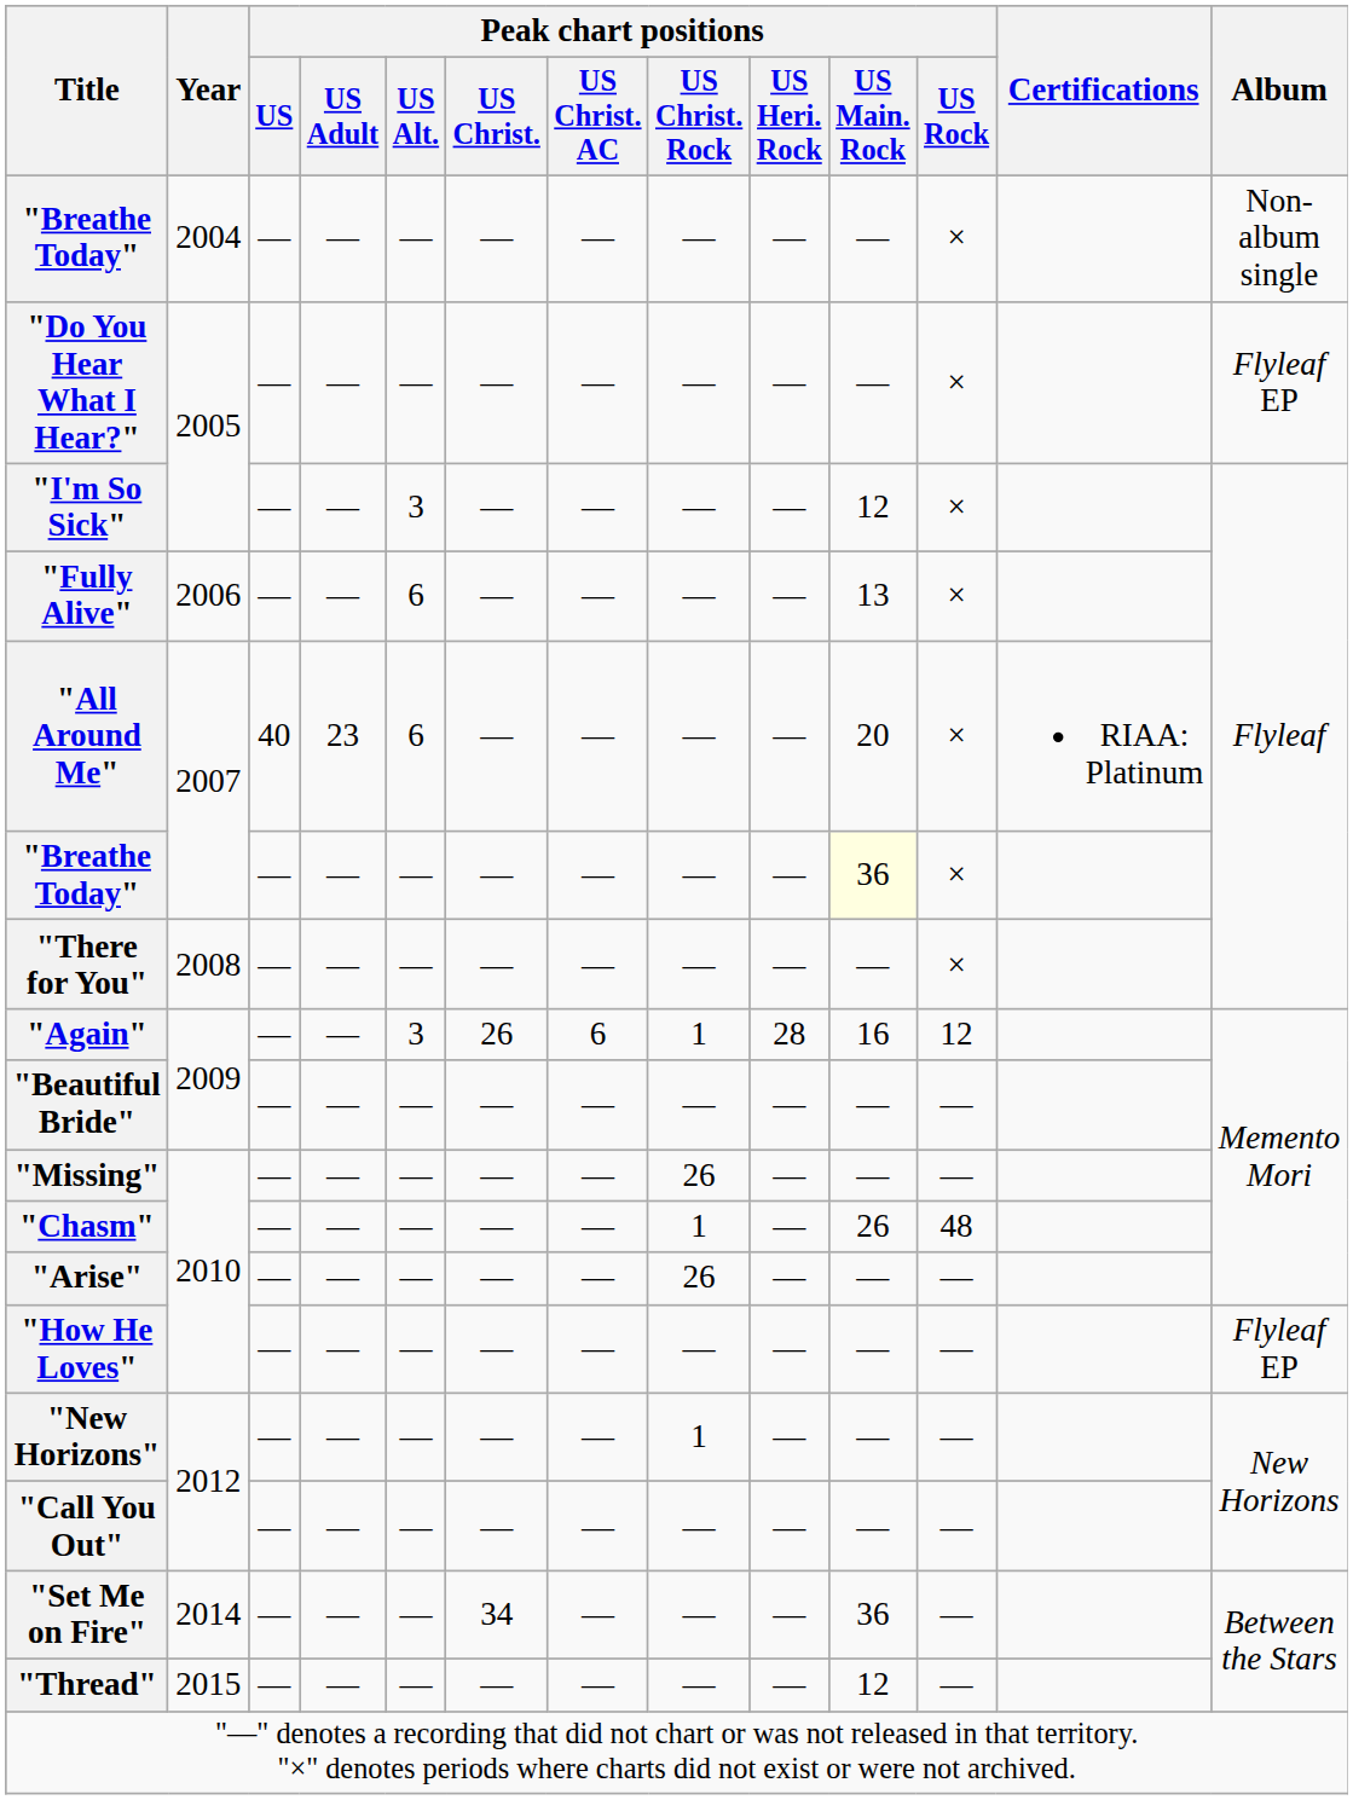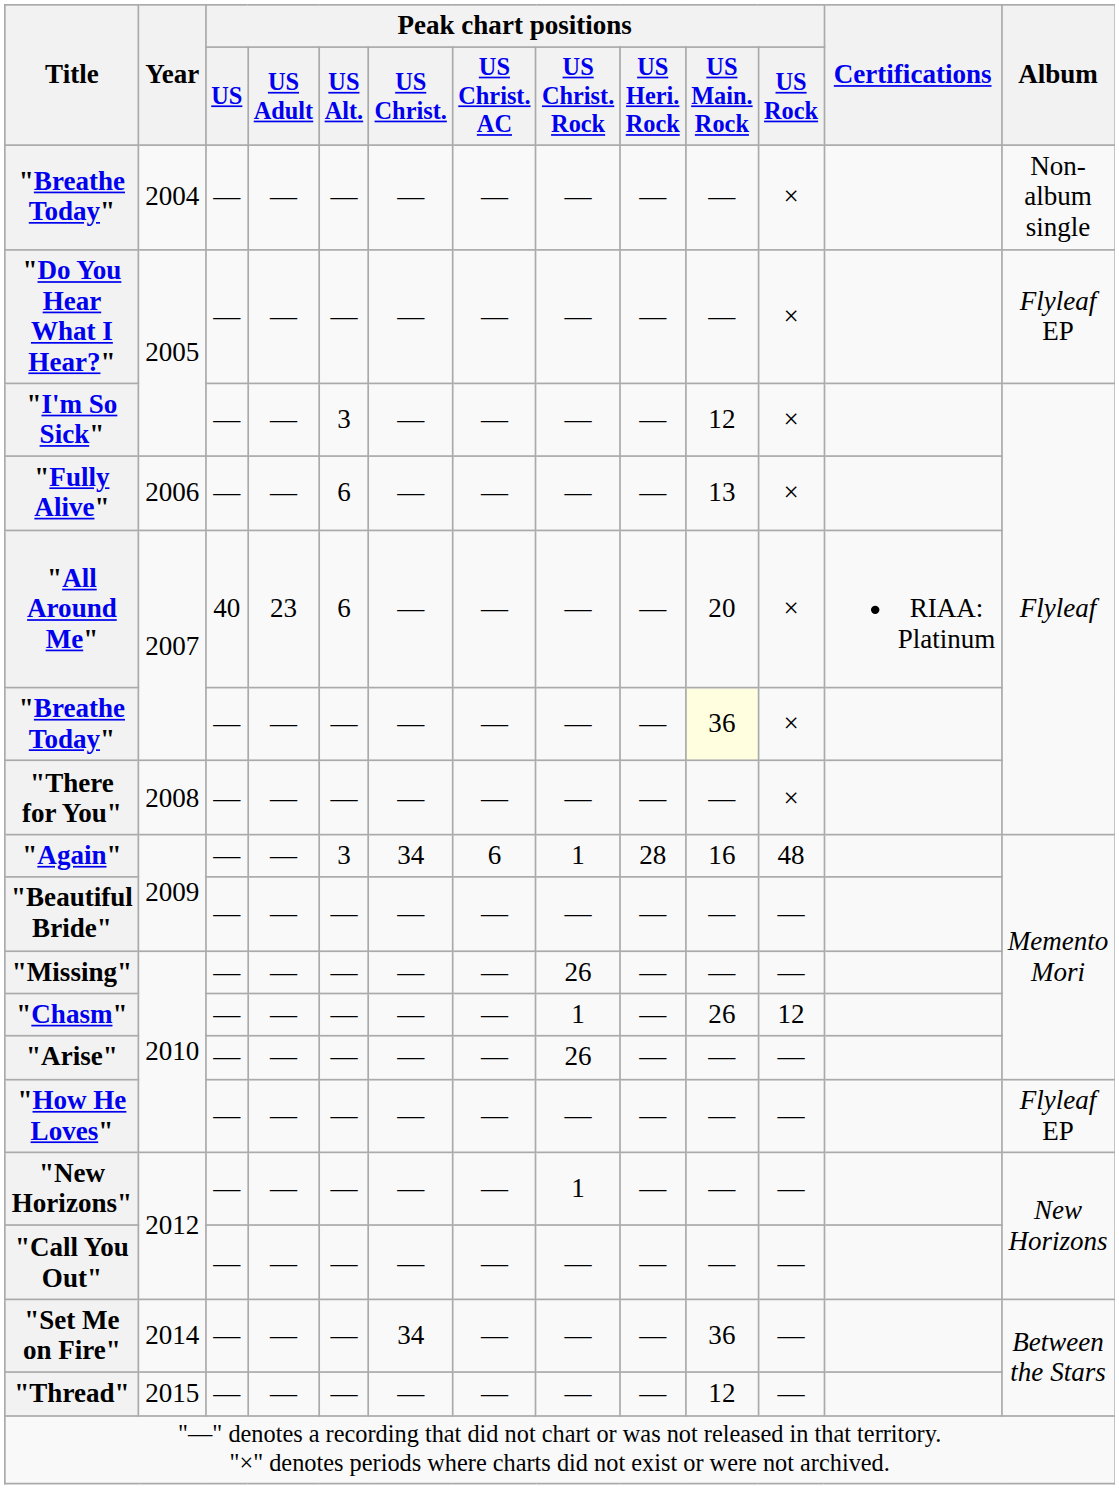 <table class="wikitable plainrowheaders" style="text-align:center;">
 <tr>
 <th scope="col" rowspan="2" style="width:18em;">Title</th>
 <th scope="col" rowspan="2">Year</th>
 <th scope="col" colspan="9">Peak chart positions</th>
 <th scope="col" rowspan="2" style="width:12em;"><a href='#'>Certifications</a></th>
 <th scope="col" rowspan="2">Album</th>
 </tr>
 <tr>
 <th scope="col" style="width:3em;font-size:90%;"><a href='#'>US</a><br></th>
 <th scope="col" style="width:3em;font-size:90%;"><a href='#'>US<br>Adult</a><br></th>
 <th scope="col" style="width:3em;font-size:90%;"><a href='#'>US<br>Alt.</a><br></th>
 <th scope="col" style="width:3em;font-size:90%;"><a href='#'>US<br>Christ.</a><br></th>
 <th scope="col" style="width:3em;font-size:90%;"><a href='#'>US<br>Christ.<br>AC</a><br></th>
 <th scope="col" style="width:3em;font-size:90%;"><a href='#'>US<br>Christ.<br>Rock</a><br></th>
 <th scope="col" style="width:3em;font-size:90%;"><a href='#'>US<br>Heri.<br>Rock</a><br></th>
 <th scope="col" style="width:3em;font-size:90%;"><a href='#'>US<br>Main.<br>Rock</a><br></th>
 <th scope="col" style="width:3em;font-size:90%;"><a href='#'>US<br>Rock</a><br></th>
 </tr>
 <tr>
 <th scope="row">"<a href='#'>Breathe Today</a>"</th>
 <td>2004</td>
 <td>—</td>
 <td>—</td>
 <td>—</td>
 <td>—</td>
 <td>—</td>
 <td>—</td>
 <td>—</td>
 <td>—</td>
 <td>×</td>
 <td></td>
 <td>Non-album single</td>
 </tr>
 <tr>
 <th scope="row">"<a href='#'>Do You Hear What I Hear?</a>"</th>
 <td rowspan="2">2005</td>
 <td>—</td>
 <td>—</td>
 <td>—</td>
 <td>—</td>
 <td>—</td>
 <td>—</td>
 <td>—</td>
 <td>—</td>
 <td>×</td>
 <td></td>
 <td><em>Flyleaf</em> EP</td>
 </tr>
 <tr>
 <th scope="row">"<a href='#'>I'm So Sick</a>"</th>
 <td>—</td>
 <td>—</td>
 <td>3</td>
 <td>—</td>
 <td>—</td>
 <td>—</td>
 <td>—</td>
 <td>12</td>
 <td>×</td>
 <td></td>
 <td rowspan="5"><em>Flyleaf</em></td>
 </tr>
 <tr>
 <th scope="row">"<a href='#'>Fully Alive</a>"</th>
 <td>2006</td>
 <td>—</td>
 <td>—</td>
 <td>6</td>
 <td>—</td>
 <td>—</td>
 <td>—</td>
 <td>—</td>
 <td>13</td>
 <td>×</td>
 <td></td>
 </tr>
 <tr>
 <th scope="row">"<a href='#'>All Around Me</a>"</th>
 <td rowspan="2">2007</td>
 <td>40</td>
 <td>23</td>
 <td>6</td>
 <td>—</td>
 <td>—</td>
 <td>—</td>
 <td>—</td>
 <td>20</td>
 <td>×</td>
 <td><br><ul><li>RIAA: Platinum</li></ul></td>
 </tr>
 <tr>
 <th scope="row">"<a href='#'>Breathe Today</a>"</th>
 <td>—</td>
 <td>—</td>
 <td>—</td>
 <td>—</td>
 <td>—</td>
 <td>—</td>
 <td>—</td>
 <td style="background: lightyellow;">36</td>
 <td>×</td>
 <td></td>
 </tr>
 <tr>
 <th scope="row">"There for You"</th>
 <td>2008</td>
 <td>—</td>
 <td>—</td>
 <td>—</td>
 <td>—</td>
 <td>—</td>
 <td>—</td>
 <td>—</td>
 <td>—</td>
 <td>×</td>
 <td></td>
 </tr>
 <tr>
 <th scope="row">"<a href='#'>Again</a>"</th>
 <td rowspan="2">2009</td>
 <td>—</td>
 <td>—</td>
 <td>3</td>
-<td>26</td>
+<td>34</td>
 <td>6</td>
 <td>1</td>
 <td>28</td>
 <td>16</td>
-<td>12</td>
+<td>48</td>
 <td></td>
 <td rowspan="5"><em>Memento Mori</em></td>
 </tr>
 <tr>
 <th scope="row">"Beautiful Bride"</th>
 <td>—</td>
 <td>—</td>
 <td>—</td>
 <td>—</td>
 <td>—</td>
 <td>—</td>
 <td>—</td>
 <td>—</td>
 <td>—</td>
 <td></td>
 </tr>
 <tr>
 <th scope="row">"Missing"</th>
 <td rowspan="4">2010</td>
 <td>—</td>
 <td>—</td>
 <td>—</td>
 <td>—</td>
 <td>—</td>
 <td>26</td>
 <td>—</td>
 <td>—</td>
 <td>—</td>
 <td></td>
 </tr>
 <tr>
 <th scope="row">"<a href='#'>Chasm</a>"</th>
 <td>—</td>
 <td>—</td>
 <td>—</td>
 <td>—</td>
 <td>—</td>
 <td>1</td>
 <td>—</td>
 <td>26</td>
-<td>48</td>
+<td>12</td>
 <td></td>
 </tr>
 <tr>
 <th scope="row">"Arise"</th>
 <td>—</td>
 <td>—</td>
 <td>—</td>
 <td>—</td>
 <td>—</td>
 <td>26</td>
 <td>—</td>
 <td>—</td>
 <td>—</td>
 <td></td>
 </tr>
 <tr>
 <th scope="row">"<a href='#'>How He Loves</a>"</th>
 <td>—</td>
 <td>—</td>
 <td>—</td>
 <td>—</td>
 <td>—</td>
 <td>—</td>
 <td>—</td>
 <td>—</td>
 <td>—</td>
 <td></td>
 <td><em>Flyleaf</em> EP</td>
 </tr>
 <tr>
 <th scope="row">"New Horizons"</th>
 <td rowspan="2">2012</td>
 <td>—</td>
 <td>—</td>
 <td>—</td>
 <td>—</td>
 <td>—</td>
 <td>1</td>
 <td>—</td>
 <td>—</td>
 <td>—</td>
 <td></td>
 <td rowspan="2"><em>New Horizons</em></td>
 </tr>
 <tr>
 <th scope="row">"Call You Out"</th>
 <td>—</td>
 <td>—</td>
 <td>—</td>
 <td>—</td>
 <td>—</td>
 <td>—</td>
 <td>—</td>
 <td>—</td>
 <td>—</td>
 <td></td>
 </tr>
 <tr>
 <th scope="row">"Set Me on Fire"</th>
 <td>2014</td>
 <td>—</td>
 <td>—</td>
 <td>—</td>
 <td>34</td>
 <td>—</td>
 <td>—</td>
 <td>—</td>
 <td>36</td>
 <td>—</td>
 <td></td>
 <td rowspan="2"><em>Between the Stars</em></td>
 </tr>
 <tr>
 <th scope="row">"Thread"</th>
 <td>2015</td>
 <td>—</td>
 <td>—</td>
 <td>—</td>
 <td>—</td>
 <td>—</td>
 <td>—</td>
 <td>—</td>
 <td>12</td>
 <td>—</td>
 <td></td>
 </tr>
 <tr>
 <td colspan="13" style="font-size:90%">"—" denotes a recording that did not chart or was not released in that territory.<br>"×" denotes periods where charts did not exist or were not archived.</td>
 </tr>
 </table>
